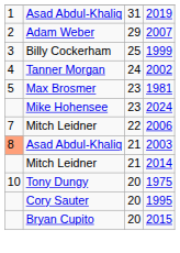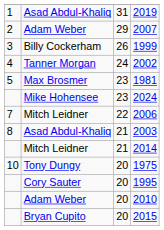 <table class="wikitable">
 <tr>
 </tr>
 <tr>
 <td>1</td>
 <td><a href='#'>Asad Abdul-Khaliq</a></td>
 <td><abbr>31</abbr></td>
 <td><a href='#'>2019</a></td>
 </tr>
 <tr>
 <td>2</td>
 <td><a href='#'>Adam Weber</a></td>
 <td><abbr>29</abbr></td>
 <td><a href='#'>2007</a></td>
 </tr>
 <tr>
 <td>3</td>
 <td>Billy Cockerham</td>
-<td><abbr>25</abbr></td>
+<td><abbr>26</abbr></td>
 <td><a href='#'>1999</a></td>
 </tr>
 <tr>
 <td>4</td>
 <td><a href='#'>Tanner Morgan</a></td>
 <td><abbr>24</abbr></td>
 <td><a href='#'>2002</a></td>
 </tr>
 <tr>
 <td>5</td>
 <td><a href='#'>Max Brosmer</a></td>
 <td><abbr>23</abbr></td>
 <td><a href='#'>1981</a></td>
 </tr>
 <tr>
 <td></td>
 <td><a href='#'>Mike Hohensee</a></td>
 <td><abbr>23</abbr></td>
 <td><a href='#'>2024</a></td>
 </tr>
 <tr>
 <td>7</td>
 <td>Mitch Leidner</td>
 <td><abbr>22</abbr></td>
 <td><a href='#'>2006</a></td>
 </tr>
 <tr>
-<td style="background: lightsalmon;">8</td>
+<td>8</td>
 <td><a href='#'>Asad Abdul-Khaliq</a></td>
 <td><abbr>21</abbr></td>
 <td><a href='#'>2003</a></td>
 </tr>
 <tr>
 <td></td>
 <td>Mitch Leidner</td>
 <td><abbr>21</abbr></td>
 <td><a href='#'>2014</a></td>
 </tr>
 <tr>
 <td>10</td>
 <td><a href='#'>Tony Dungy</a></td>
 <td><abbr>20</abbr></td>
 <td><a href='#'>1975</a></td>
 </tr>
 <tr>
 <td></td>
 <td><a href='#'>Cory Sauter</a></td>
 <td><abbr>20</abbr></td>
 <td><a href='#'>1995</a></td>
 </tr>
 <tr>
 <td></td>
+<td><a href='#'>Adam Weber</a></td>
+<td><abbr>20</abbr></td>
+<td><a href='#'>2010</a></td>
+</tr>
+<tr>
+<td></td>
 <td><a href='#'>Bryan Cupito</a></td>
 <td><abbr>20</abbr></td>
 <td><a href='#'>2015</a></td>
 </tr>
 </table>
